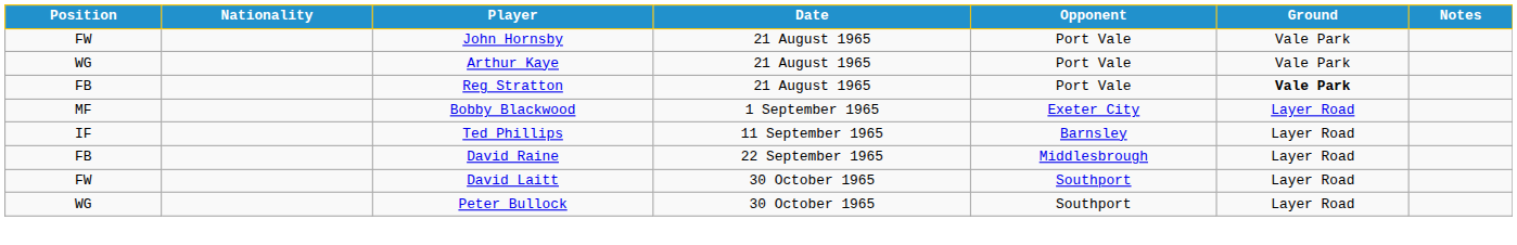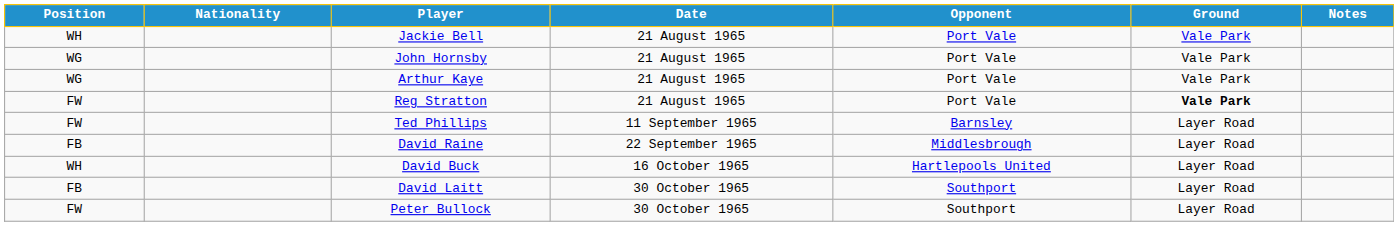 <table class="wikitable" style="text-align:center; font-size:90%; width:100%;">
 <tr>
 <th style="background:#2191CC; color:white; border:1px solid #F7C408; text-align:center;">Position</th>
 <th style="background:#2191CC; color:white; border:1px solid #F7C408; text-align:center;">Nationality</th>
 <th style="background:#2191CC; color:white; border:1px solid #F7C408; text-align:center;">Player</th>
 <th style="background:#2191CC; color:white; border:1px solid #F7C408; text-align:center;">Date</th>
 <th style="background:#2191CC; color:white; border:1px solid #F7C408; text-align:center;">Opponent</th>
 <th style="background:#2191CC; color:white; border:1px solid #F7C408; text-align:center;">Ground</th>
 <th style="background:#2191CC; color:white; border:1px solid #F7C408; text-align:center;">Notes</th>
 </tr>
 <tr>
-<td>FW</td>
+<td>WH</td>
+<td></td>
+<td><a href='#'>Jackie Bell</a></td>
+<td>21 August 1965</td>
+<td><a href='#'>Port Vale</a></td>
+<td><a href='#'>Vale Park</a></td>
+<td></td>
+</tr>
+<tr>
+<td>WG</td>
 <td></td>
 <td><a href='#'>John Hornsby</a></td>
 <td>21 August 1965</td>
 <td>Port Vale</td>
 <td>Vale Park</td>
 <td></td>
 </tr>
 <tr>
 <td>WG</td>
 <td></td>
 <td><a href='#'>Arthur Kaye</a></td>
 <td>21 August 1965</td>
 <td>Port Vale</td>
 <td>Vale Park</td>
 <td></td>
 </tr>
 <tr>
-<td>FB</td>
+<td>FW</td>
 <td></td>
 <td><a href='#'>Reg Stratton</a></td>
 <td>21 August 1965</td>
 <td>Port Vale</td>
 <td><strong>Vale Park</strong></td>
 <td></td>
 </tr>
 <tr>
-<td>MF</td>
-<td></td>
-<td><a href='#'>Bobby Blackwood</a></td>
-<td>1 September 1965</td>
-<td><a href='#'>Exeter City</a></td>
-<td><a href='#'>Layer Road</a></td>
-<td></td>
-</tr>
-<tr>
-<td>IF</td>
+<td>FW</td>
 <td></td>
 <td><a href='#'>Ted Phillips</a></td>
 <td>11 September 1965</td>
 <td><a href='#'>Barnsley</a></td>
 <td>Layer Road</td>
 <td></td>
 </tr>
 <tr>
 <td>FB</td>
 <td></td>
 <td><a href='#'>David Raine</a></td>
 <td>22 September 1965</td>
 <td><a href='#'>Middlesbrough</a></td>
 <td>Layer Road</td>
 <td></td>
 </tr>
 <tr>
-<td>FW</td>
+<td>WH</td>
+<td></td>
+<td><a href='#'>David Buck</a></td>
+<td>16 October 1965</td>
+<td><a href='#'>Hartlepools United</a></td>
+<td>Layer Road</td>
+<td></td>
+</tr>
+<tr>
+<td>FB</td>
 <td></td>
 <td><a href='#'>David Laitt</a></td>
 <td>30 October 1965</td>
 <td><a href='#'>Southport</a></td>
 <td>Layer Road</td>
 <td></td>
 </tr>
 <tr>
-<td>WG</td>
+<td>FW</td>
 <td></td>
 <td><a href='#'>Peter Bullock</a></td>
 <td>30 October 1965</td>
 <td>Southport</td>
 <td>Layer Road</td>
 <td></td>
 </tr>
 </table>
